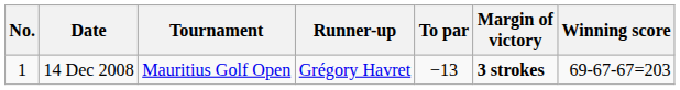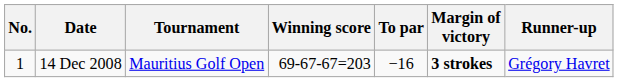 <table class="wikitable" style="font-size:95%;">
 <tr>
 <th>No.</th>
 <th>Date</th>
 <th>Tournament</th>
-<th>Runner-up</th>
+<th>Winning score</th>
 <th>To par</th>
 <th>Margin of<br>victory</th>
-<th>Winning score</th>
+<th>Runner-up</th>
 </tr>
 <tr>
 <td align=center>1</td>
 <td align=right>14 Dec 2008</td>
 <td><a href='#'>Mauritius Golf Open</a></td>
+<td align=right>69-67-67=203</td>
+<td align=center>−16</td>
+<td><strong>3 strokes</strong></td>
 <td> <a href='#'>Grégory Havret</a></td>
-<td align=center>−13</td>
-<td><strong>3 strokes</strong></td>
-<td align=right>69-67-67=203</td>
 </tr>
 </table>
